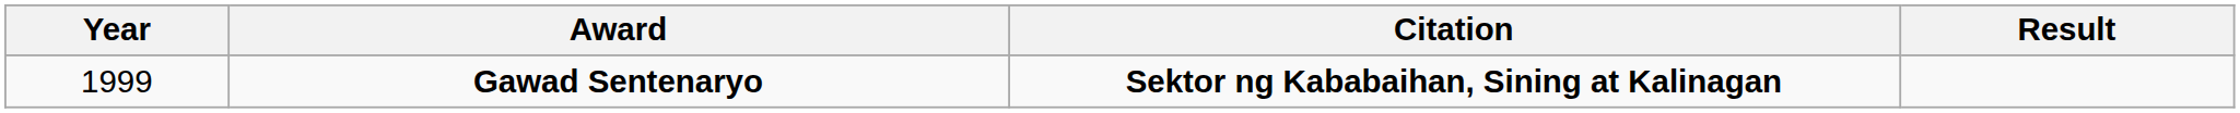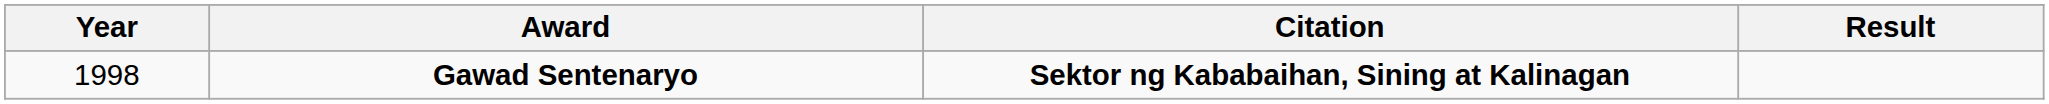 <table width="70%" class="wikitable sortable">
 <tr>
 <th width="10%">Year</th>
 <th width="35%">Award</th>
 <th width="40%">Citation</th>
 <th width="15%">Result</th>
 </tr>
 <tr>
-<td align="center">1999</td>
+<td align="center">1998</td>
 <td align="center"><strong>Gawad Sentenaryo</strong></td>
 <td align="center"><strong>Sektor ng Kababaihan, Sining at Kalinagan</strong></td>
 <td></td>
 </tr>
 </table>
